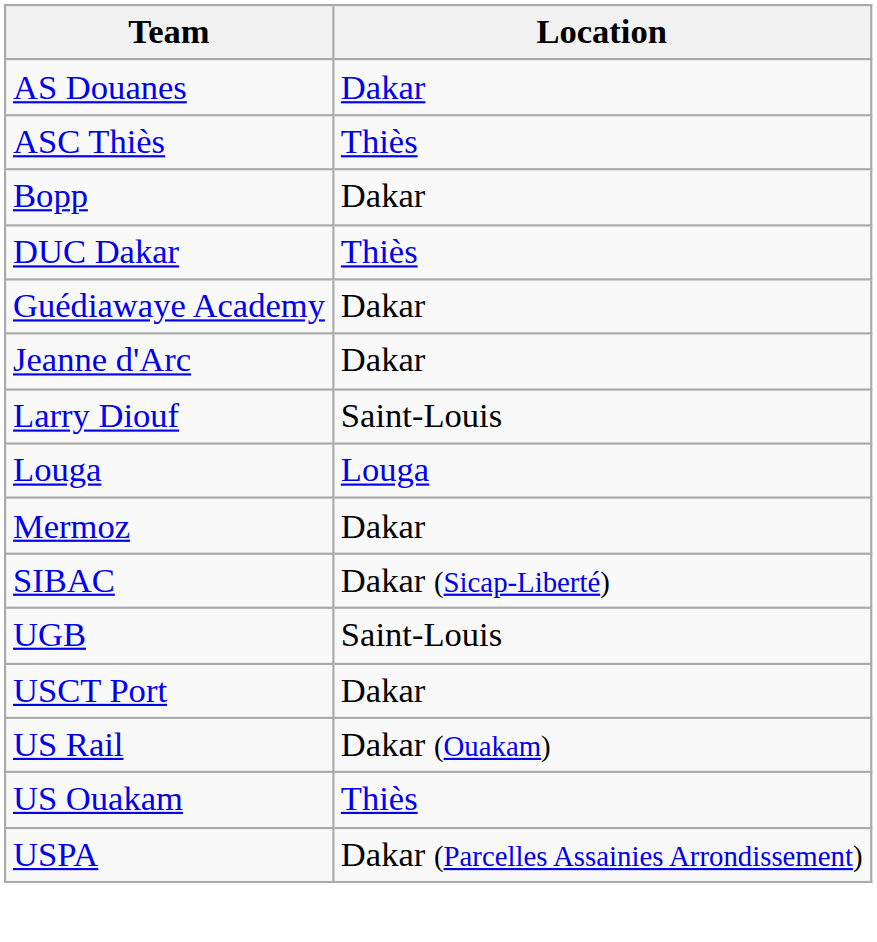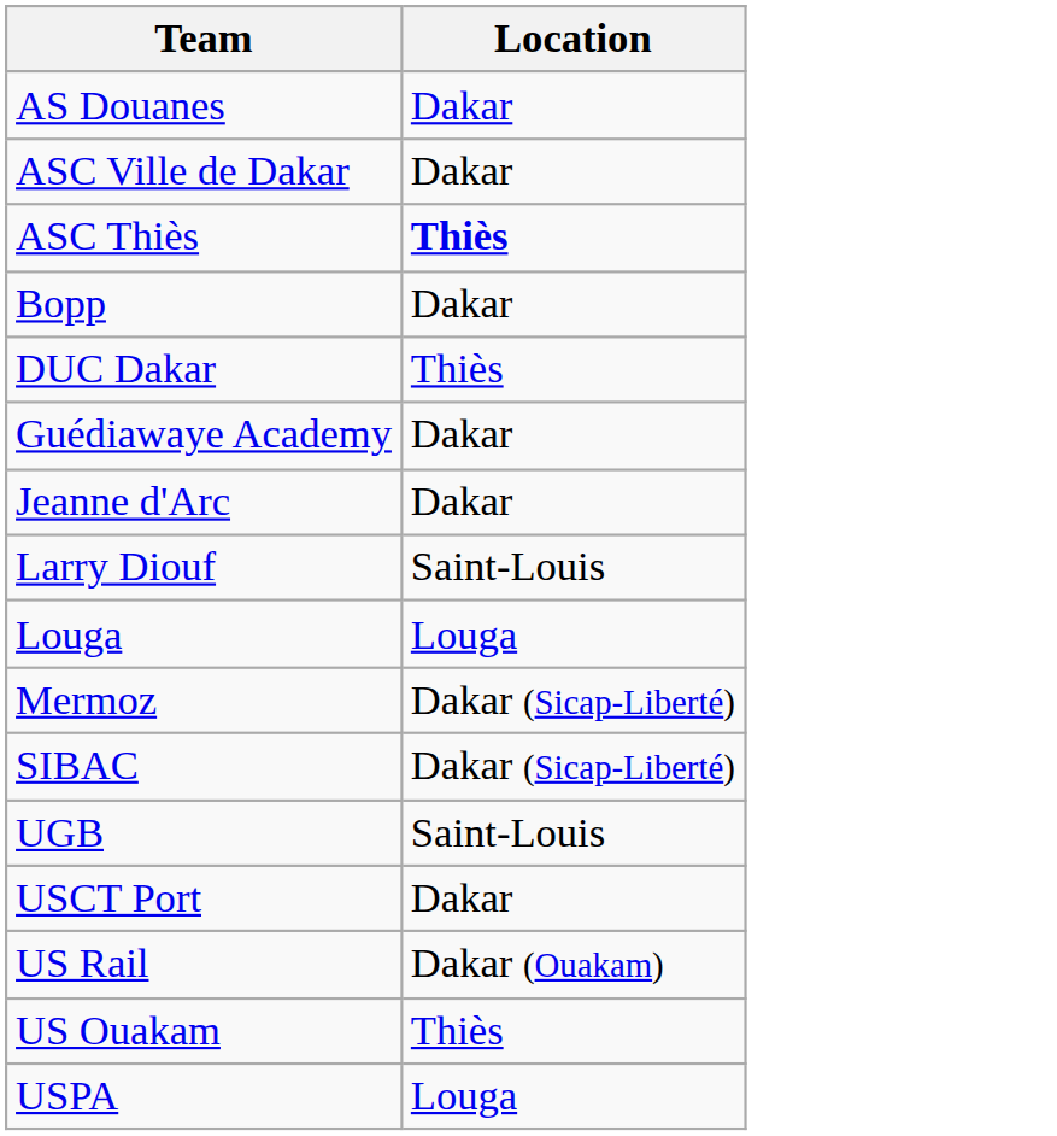 <table class="wikitable sortable">
 <tr>
 <th>Team</th>
 <th>Location</th>
 </tr>
 <tr>
 <td><a href='#'>AS Douanes</a></td>
 <td><a href='#'>Dakar</a></td>
 </tr>
 <tr>
+<td><a href='#'>ASC Ville de Dakar</a></td>
+<td>Dakar</td>
+</tr>
+<tr>
 <td><a href='#'>ASC Thiès</a></td>
-<td><a href='#'>Thiès</a></td>
+<td><strong><a href='#'>Thiès</a></strong></td>
 </tr>
 <tr>
 <td><a href='#'>Bopp</a></td>
 <td>Dakar</td>
 </tr>
 <tr>
 <td><a href='#'>DUC Dakar</a></td>
 <td><a href='#'>Thiès</a></td>
 </tr>
 <tr>
 <td><a href='#'>Guédiawaye Academy</a></td>
 <td>Dakar</td>
 </tr>
 <tr>
 <td><a href='#'>Jeanne d'Arc</a></td>
 <td>Dakar</td>
 </tr>
 <tr>
 <td><a href='#'>Larry Diouf</a></td>
 <td>Saint-Louis</td>
 </tr>
 <tr>
 <td><a href='#'>Louga</a></td>
 <td><a href='#'>Louga</a></td>
 </tr>
 <tr>
 <td><a href='#'>Mermoz</a></td>
-<td>Dakar</td>
+<td>Dakar <small>(<a href='#'>Sicap-Liberté</a>)</small></td>
 </tr>
 <tr>
 <td><a href='#'>SIBAC</a></td>
 <td>Dakar <small>(<a href='#'>Sicap-Liberté</a>)</small></td>
 </tr>
 <tr>
 <td><a href='#'>UGB</a></td>
 <td>Saint-Louis</td>
 </tr>
 <tr>
 <td><a href='#'>USCT Port</a></td>
 <td>Dakar</td>
 </tr>
 <tr>
 <td><a href='#'>US Rail</a></td>
 <td>Dakar <small>(<a href='#'>Ouakam</a>)</small></td>
 </tr>
 <tr>
 <td><a href='#'>US Ouakam</a></td>
 <td><a href='#'>Thiès</a></td>
 </tr>
 <tr>
 <td><a href='#'>USPA</a></td>
-<td>Dakar <small>(<a href='#'>Parcelles Assainies Arrondissement</a>)</small></td>
+<td><a href='#'>Louga</a></td>
 </tr>
 </table>
